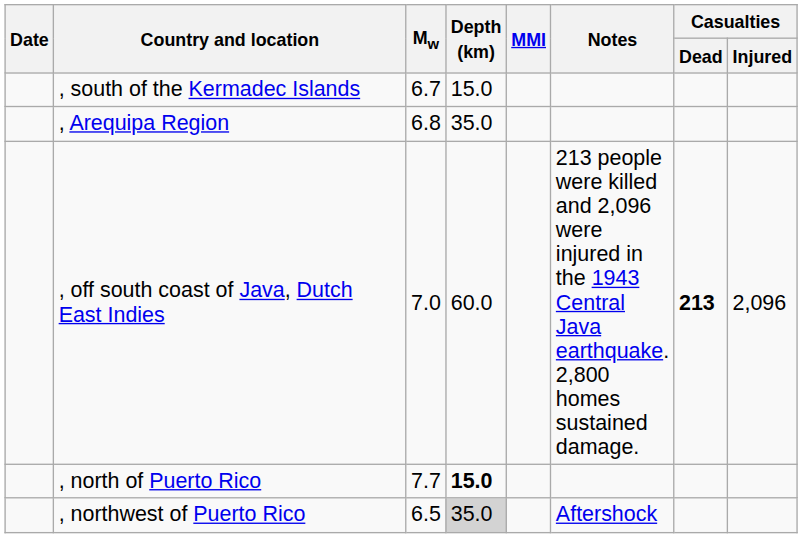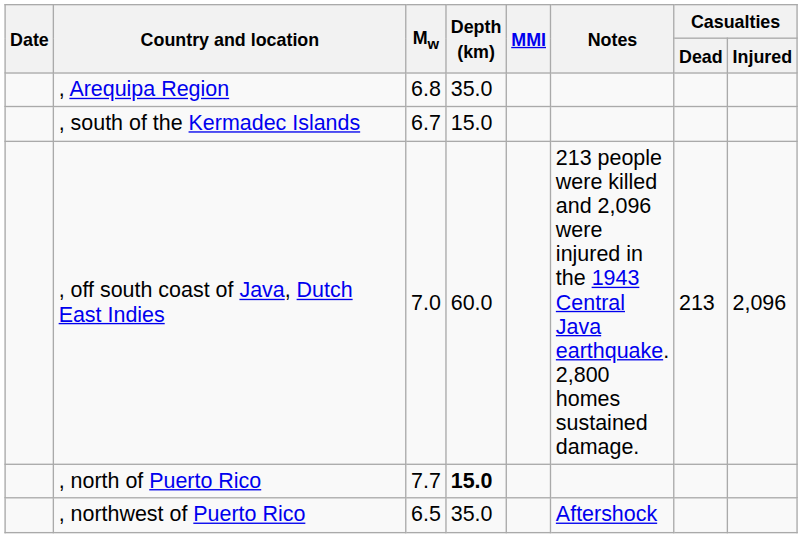 <table class="wikitable sortable sort-under" style="border:1px black; margin-left:1em;">
 <tr>
 <th rowspan="2"><small>Date</small></th>
 <th rowspan="2" style="width: 310px"><small>Country and location</small></th>
 <th rowspan="2"><small>M<sub>w</sub></small></th>
 <th rowspan="2"><small>Depth (km)</small></th>
 <th rowspan="2"><small><a href='#'>MMI</a></small></th>
 <th rowspan="2" class="unsortable"><small>Notes</small></th>
 <th colspan="2"><small>Casualties</small></th>
 </tr>
 <tr>
 <th><small>Dead</small></th>
 <th><small>Injured</small></th>
 </tr>
 <tr>
 <td></td>
-<td>, south of the <a href='#'>Kermadec Islands</a></td>
-<td>6.7</td>
-<td>15.0</td>
+<td>, <a href='#'>Arequipa Region</a></td>
+<td>6.8</td>
+<td>35.0</td>
 <td></td>
 <td></td>
 <td></td>
 <td></td>
 </tr>
 <tr>
 <td></td>
-<td>, <a href='#'>Arequipa Region</a></td>
-<td>6.8</td>
-<td>35.0</td>
+<td>, south of the <a href='#'>Kermadec Islands</a></td>
+<td>6.7</td>
+<td>15.0</td>
 <td></td>
 <td></td>
 <td></td>
 <td></td>
 </tr>
 <tr>
 <td></td>
 <td>, off south coast of <a href='#'>Java</a>, <a href='#'>Dutch East Indies</a></td>
 <td>7.0</td>
 <td>60.0</td>
 <td></td>
 <td>213 people were killed and 2,096 were injured in the <a href='#'>1943 Central Java earthquake</a>. 2,800 homes sustained damage.</td>
-<td><strong>213</strong></td>
+<td>213</td>
 <td>2,096</td>
 </tr>
 <tr>
 <td></td>
 <td>, north of <a href='#'>Puerto Rico</a></td>
 <td>7.7</td>
 <td><strong>15.0</strong></td>
 <td></td>
 <td></td>
 <td></td>
 <td></td>
 </tr>
 <tr>
 <td></td>
 <td>, northwest of <a href='#'>Puerto Rico</a></td>
 <td>6.5</td>
-<td style="background: lightgrey;">35.0</td>
+<td>35.0</td>
 <td></td>
 <td><a href='#'>Aftershock</a></td>
 <td></td>
 <td></td>
 </tr>
 </table>
